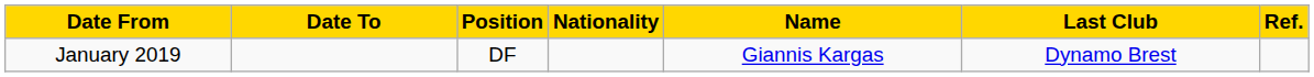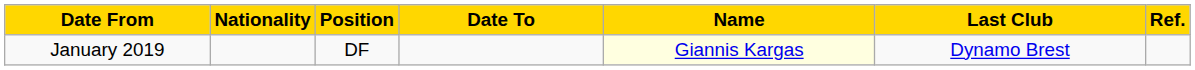 <table class="wikitable"  style="text-align:center; font-size:90%; ">
 <tr>
 <th style="background:#FFD700; color:#000000; width:150px;">Date From</th>
+<th style="background:#FFD700; color:#000000; width:50px;">Nationality</th>
+<th style="background:#FFD700; color:#000000; width:50px;">Position</th>
 <th style="background:#FFD700; color:#000000; width:150px;">Date To</th>
-<th style="background:#FFD700; color:#000000; width:50px;">Position</th>
-<th style="background:#FFD700; color:#000000; width:50px;">Nationality</th>
 <th style="background:#FFD700; color:#000000; width:200px;">Name</th>
 <th style="background:#FFD700; color:#000000; width:200px;">Last Club</th>
 <th style="background:#FFD700; color:#000000; width:25px;">Ref.</th>
 </tr>
 <tr>
 <td>January 2019</td>
 <td></td>
 <td>DF</td>
 <td></td>
-<td><a href='#'>Giannis Kargas</a></td>
+<td style="background: lightyellow;"><a href='#'>Giannis Kargas</a></td>
 <td><a href='#'>Dynamo Brest</a></td>
 <td></td>
 </tr>
 </table>
